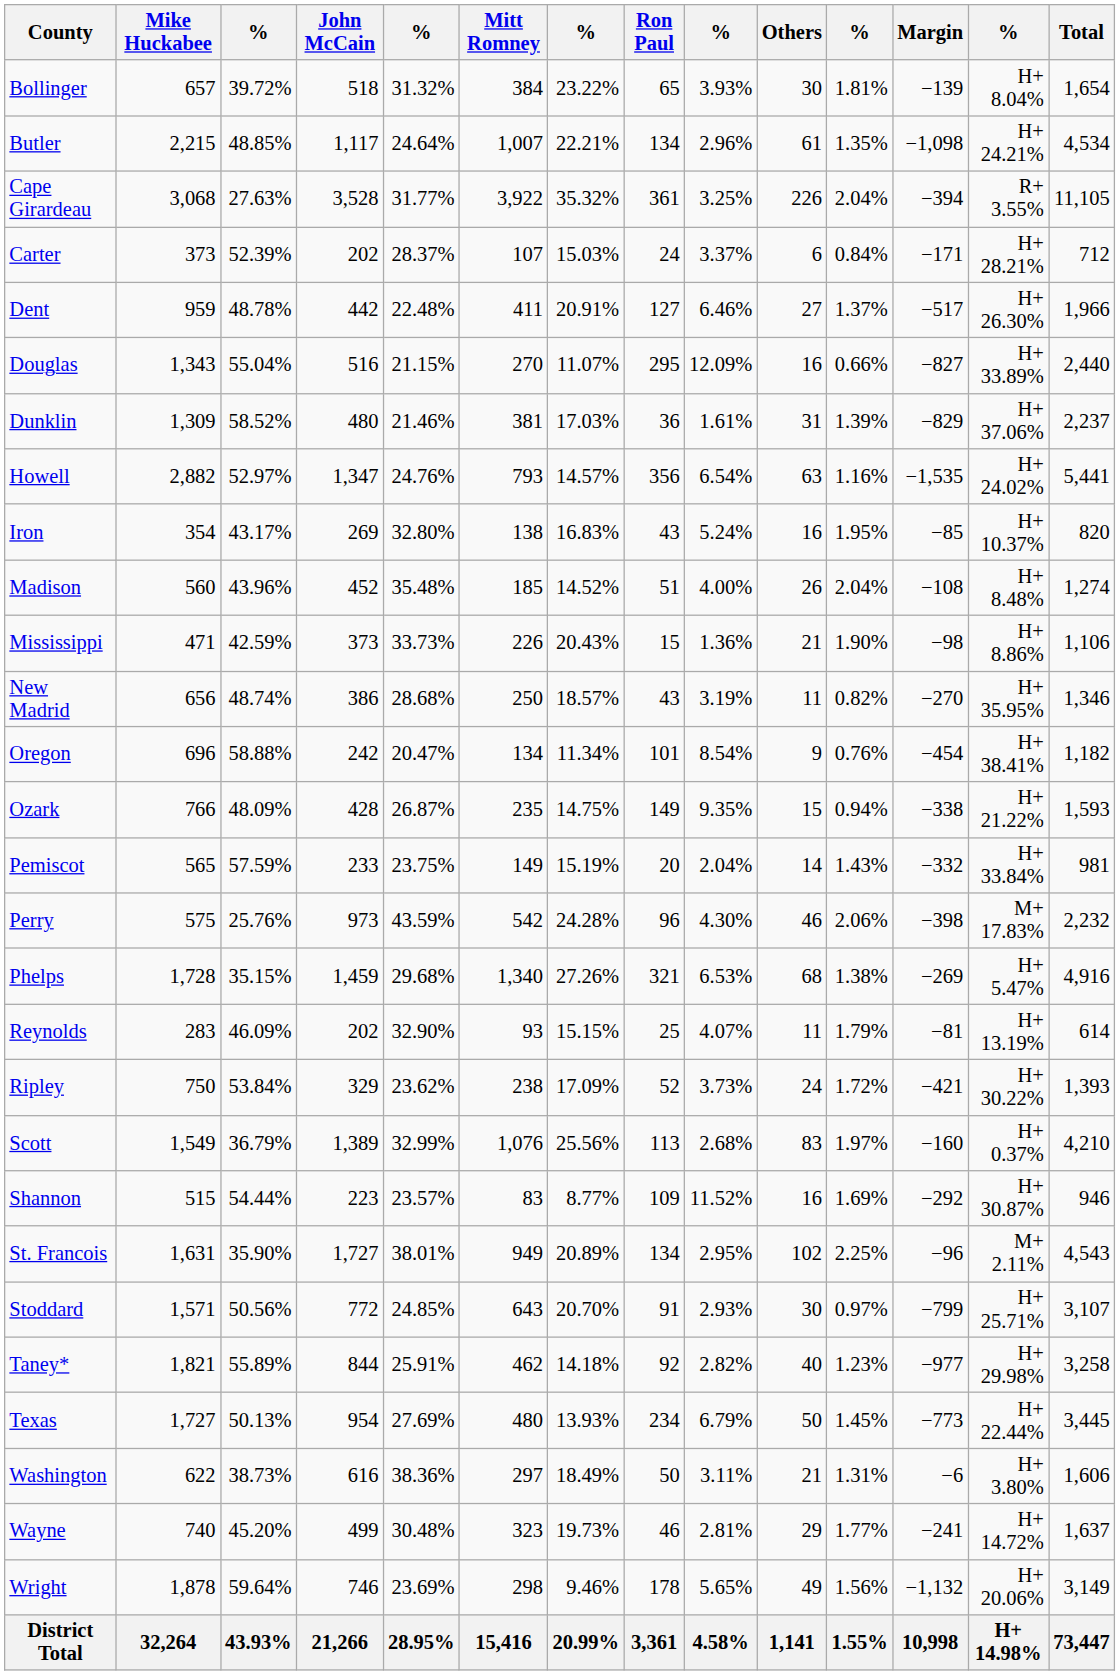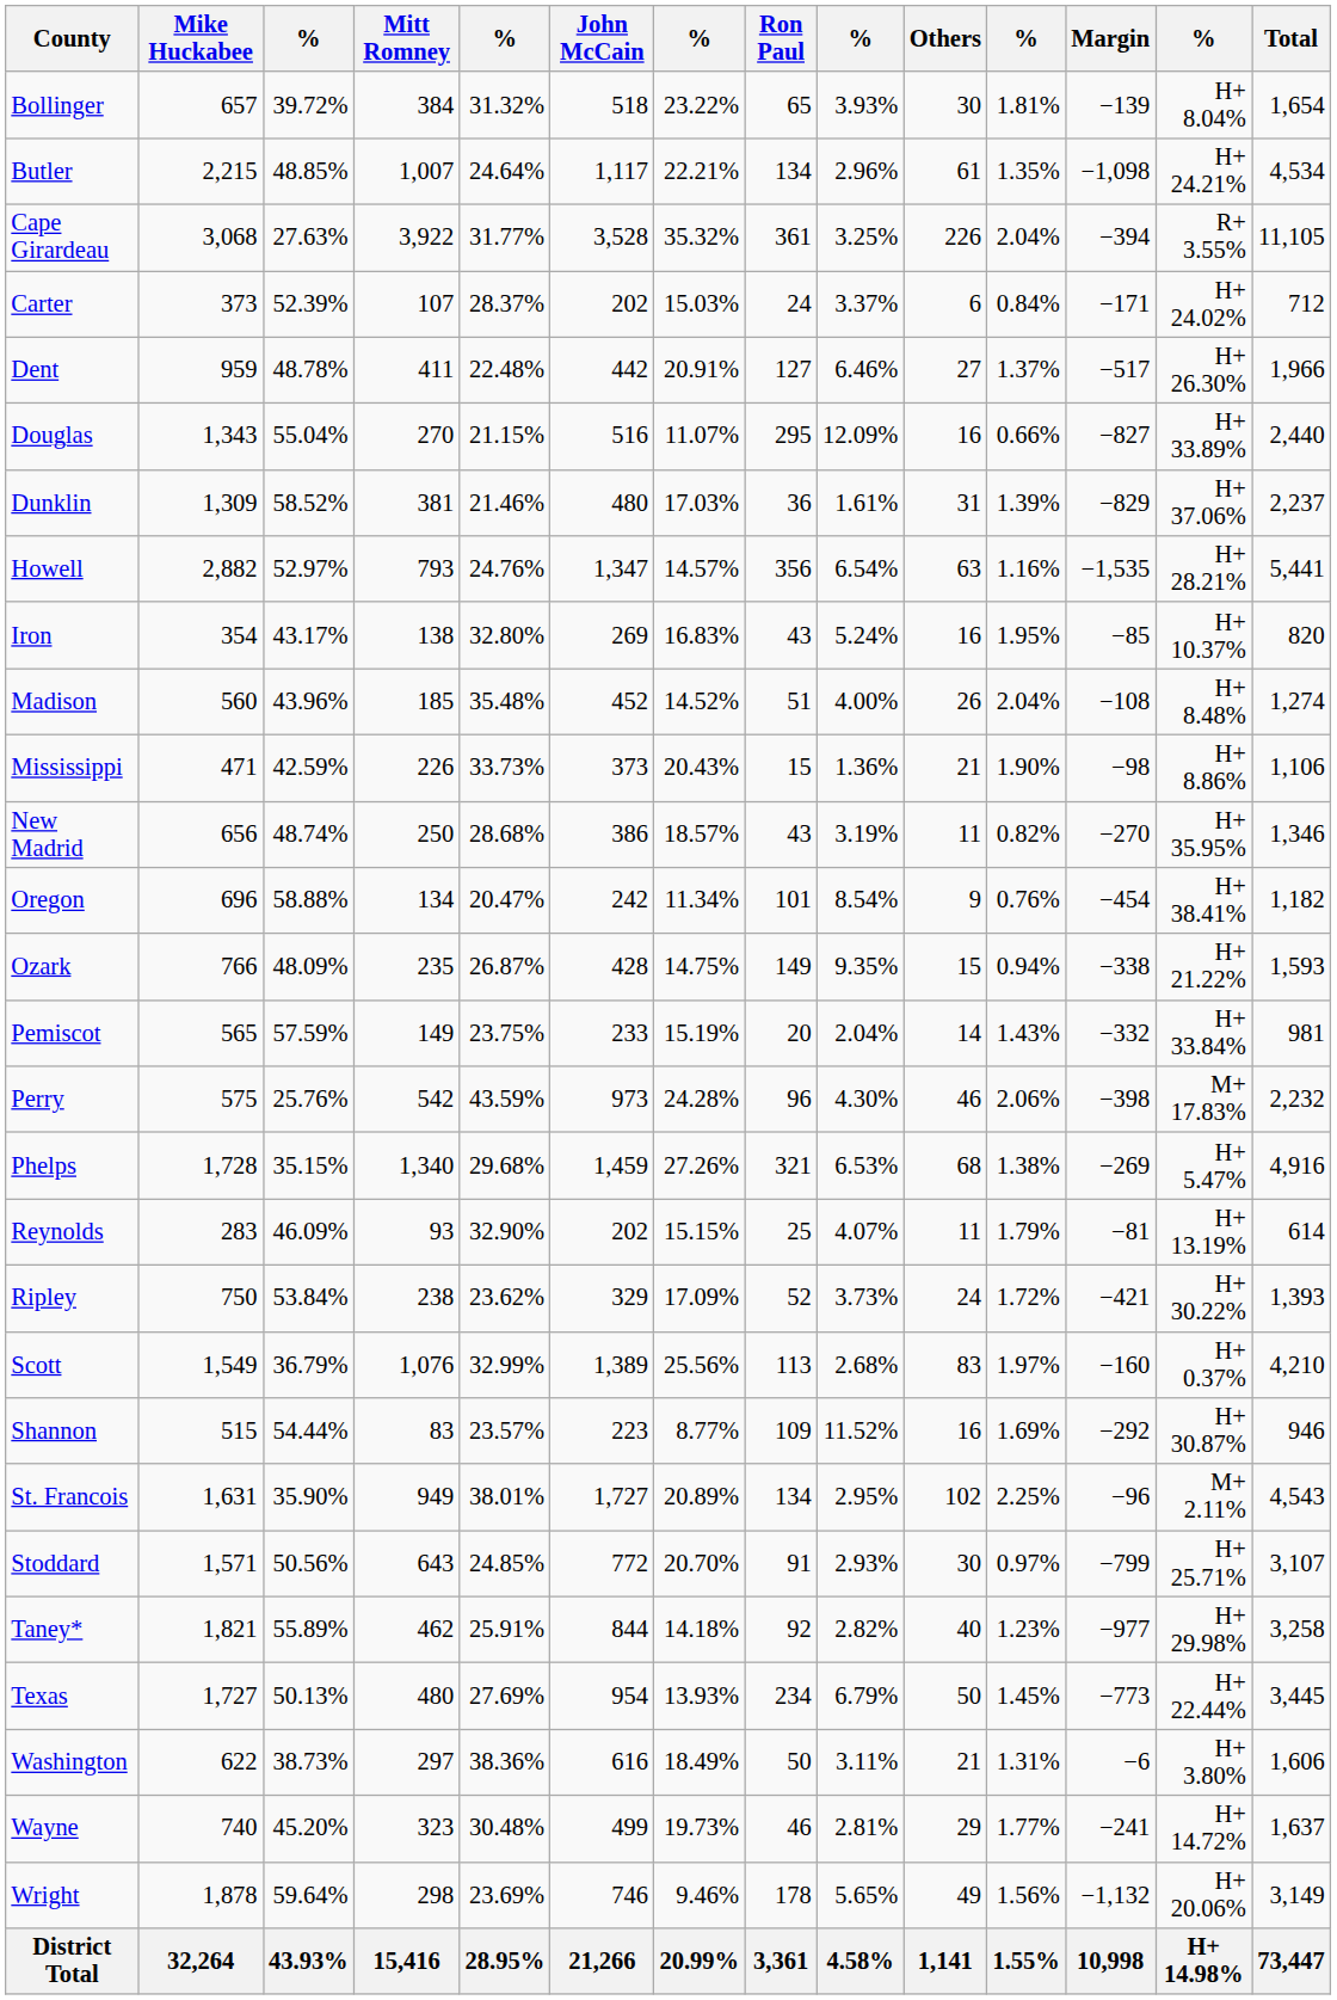 <table class="wikitable sortable" style="text-align:right">
 <tr>
 <th>County</th>
 <th><a href='#'>Mike Huckabee</a></th>
 <th>%</th>
+<th><a href='#'>Mitt Romney</a></th>
+<th>%</th>
 <th><a href='#'>John McCain</a></th>
-<th>%</th>
-<th><a href='#'>Mitt Romney</a></th>
 <th>%</th>
 <th><a href='#'>Ron Paul</a></th>
 <th>%</th>
 <th>Others</th>
 <th>%</th>
 <th>Margin</th>
 <th>%</th>
 <th>Total</th>
 </tr>
 <tr>
 <td align=left><a href='#'>Bollinger</a></td>
 <td>657</td>
 <td>39.72%</td>
+<td>384</td>
+<td>31.32%</td>
 <td>518</td>
-<td>31.32%</td>
-<td>384</td>
 <td>23.22%</td>
 <td>65</td>
 <td>3.93%</td>
 <td>30</td>
 <td>1.81%</td>
 <td>−139</td>
 <td>H+ 8.04%</td>
 <td>1,654</td>
 </tr>
 <tr>
 <td align=left><a href='#'>Butler</a></td>
 <td>2,215</td>
 <td>48.85%</td>
+<td>1,007</td>
+<td>24.64%</td>
 <td>1,117</td>
-<td>24.64%</td>
-<td>1,007</td>
 <td>22.21%</td>
 <td>134</td>
 <td>2.96%</td>
 <td>61</td>
 <td>1.35%</td>
 <td>−1,098</td>
 <td>H+ 24.21%</td>
 <td>4,534</td>
 </tr>
 <tr>
 <td align=left><a href='#'>Cape Girardeau</a></td>
 <td>3,068</td>
 <td>27.63%</td>
+<td>3,922</td>
+<td>31.77%</td>
 <td>3,528</td>
-<td>31.77%</td>
-<td>3,922</td>
 <td>35.32%</td>
 <td>361</td>
 <td>3.25%</td>
 <td>226</td>
 <td>2.04%</td>
 <td>−394</td>
 <td>R+ 3.55%</td>
 <td>11,105</td>
 </tr>
 <tr>
 <td align=left><a href='#'>Carter</a></td>
 <td>373</td>
 <td>52.39%</td>
+<td>107</td>
+<td>28.37%</td>
 <td>202</td>
-<td>28.37%</td>
-<td>107</td>
 <td>15.03%</td>
 <td>24</td>
 <td>3.37%</td>
 <td>6</td>
 <td>0.84%</td>
 <td>−171</td>
-<td>H+ 28.21%</td>
+<td>H+ 24.02%</td>
 <td>712</td>
 </tr>
 <tr>
 <td align=left><a href='#'>Dent</a></td>
 <td>959</td>
 <td>48.78%</td>
+<td>411</td>
+<td>22.48%</td>
 <td>442</td>
-<td>22.48%</td>
-<td>411</td>
 <td>20.91%</td>
 <td>127</td>
 <td>6.46%</td>
 <td>27</td>
 <td>1.37%</td>
 <td>−517</td>
 <td>H+ 26.30%</td>
 <td>1,966</td>
 </tr>
 <tr>
 <td align=left><a href='#'>Douglas</a></td>
 <td>1,343</td>
 <td>55.04%</td>
+<td>270</td>
+<td>21.15%</td>
 <td>516</td>
-<td>21.15%</td>
-<td>270</td>
 <td>11.07%</td>
 <td>295</td>
 <td>12.09%</td>
 <td>16</td>
 <td>0.66%</td>
 <td>−827</td>
 <td>H+ 33.89%</td>
 <td>2,440</td>
 </tr>
 <tr>
 <td align=left><a href='#'>Dunklin</a></td>
 <td>1,309</td>
 <td>58.52%</td>
+<td>381</td>
+<td>21.46%</td>
 <td>480</td>
-<td>21.46%</td>
-<td>381</td>
 <td>17.03%</td>
 <td>36</td>
 <td>1.61%</td>
 <td>31</td>
 <td>1.39%</td>
 <td>−829</td>
 <td>H+ 37.06%</td>
 <td>2,237</td>
 </tr>
 <tr>
 <td align=left><a href='#'>Howell</a></td>
 <td>2,882</td>
 <td>52.97%</td>
+<td>793</td>
+<td>24.76%</td>
 <td>1,347</td>
-<td>24.76%</td>
-<td>793</td>
 <td>14.57%</td>
 <td>356</td>
 <td>6.54%</td>
 <td>63</td>
 <td>1.16%</td>
 <td>−1,535</td>
-<td>H+ 24.02%</td>
+<td>H+ 28.21%</td>
 <td>5,441</td>
 </tr>
 <tr>
 <td align=left><a href='#'>Iron</a></td>
 <td>354</td>
 <td>43.17%</td>
+<td>138</td>
+<td>32.80%</td>
 <td>269</td>
-<td>32.80%</td>
-<td>138</td>
 <td>16.83%</td>
 <td>43</td>
 <td>5.24%</td>
 <td>16</td>
 <td>1.95%</td>
 <td>−85</td>
 <td>H+ 10.37%</td>
 <td>820</td>
 </tr>
 <tr>
 <td align=left><a href='#'>Madison</a></td>
 <td>560</td>
 <td>43.96%</td>
+<td>185</td>
+<td>35.48%</td>
 <td>452</td>
-<td>35.48%</td>
-<td>185</td>
 <td>14.52%</td>
 <td>51</td>
 <td>4.00%</td>
 <td>26</td>
 <td>2.04%</td>
 <td>−108</td>
 <td>H+ 8.48%</td>
 <td>1,274</td>
 </tr>
 <tr>
 <td align=left><a href='#'>Mississippi</a></td>
 <td>471</td>
 <td>42.59%</td>
+<td>226</td>
+<td>33.73%</td>
 <td>373</td>
-<td>33.73%</td>
-<td>226</td>
 <td>20.43%</td>
 <td>15</td>
 <td>1.36%</td>
 <td>21</td>
 <td>1.90%</td>
 <td>−98</td>
 <td>H+ 8.86%</td>
 <td>1,106</td>
 </tr>
 <tr>
 <td align=left><a href='#'>New Madrid</a></td>
 <td>656</td>
 <td>48.74%</td>
+<td>250</td>
+<td>28.68%</td>
 <td>386</td>
-<td>28.68%</td>
-<td>250</td>
 <td>18.57%</td>
 <td>43</td>
 <td>3.19%</td>
 <td>11</td>
 <td>0.82%</td>
 <td>−270</td>
 <td>H+ 35.95%</td>
 <td>1,346</td>
 </tr>
 <tr>
 <td align=left><a href='#'>Oregon</a></td>
 <td>696</td>
 <td>58.88%</td>
+<td>134</td>
+<td>20.47%</td>
 <td>242</td>
-<td>20.47%</td>
-<td>134</td>
 <td>11.34%</td>
 <td>101</td>
 <td>8.54%</td>
 <td>9</td>
 <td>0.76%</td>
 <td>−454</td>
 <td>H+ 38.41%</td>
 <td>1,182</td>
 </tr>
 <tr>
 <td align=left><a href='#'>Ozark</a></td>
 <td>766</td>
 <td>48.09%</td>
+<td>235</td>
+<td>26.87%</td>
 <td>428</td>
-<td>26.87%</td>
-<td>235</td>
 <td>14.75%</td>
 <td>149</td>
 <td>9.35%</td>
 <td>15</td>
 <td>0.94%</td>
 <td>−338</td>
 <td>H+ 21.22%</td>
 <td>1,593</td>
 </tr>
 <tr>
 <td align=left><a href='#'>Pemiscot</a></td>
 <td>565</td>
 <td>57.59%</td>
+<td>149</td>
+<td>23.75%</td>
 <td>233</td>
-<td>23.75%</td>
-<td>149</td>
 <td>15.19%</td>
 <td>20</td>
 <td>2.04%</td>
 <td>14</td>
 <td>1.43%</td>
 <td>−332</td>
 <td>H+ 33.84%</td>
 <td>981</td>
 </tr>
 <tr>
 <td align=left><a href='#'>Perry</a></td>
 <td>575</td>
 <td>25.76%</td>
+<td>542</td>
+<td>43.59%</td>
 <td>973</td>
-<td>43.59%</td>
-<td>542</td>
 <td>24.28%</td>
 <td>96</td>
 <td>4.30%</td>
 <td>46</td>
 <td>2.06%</td>
 <td>−398</td>
 <td>M+ 17.83%</td>
 <td>2,232</td>
 </tr>
 <tr>
 <td align=left><a href='#'>Phelps</a></td>
 <td>1,728</td>
 <td>35.15%</td>
+<td>1,340</td>
+<td>29.68%</td>
 <td>1,459</td>
-<td>29.68%</td>
-<td>1,340</td>
 <td>27.26%</td>
 <td>321</td>
 <td>6.53%</td>
 <td>68</td>
 <td>1.38%</td>
 <td>−269</td>
 <td>H+ 5.47%</td>
 <td>4,916</td>
 </tr>
 <tr>
 <td align=left><a href='#'>Reynolds</a></td>
 <td>283</td>
 <td>46.09%</td>
+<td>93</td>
+<td>32.90%</td>
 <td>202</td>
-<td>32.90%</td>
-<td>93</td>
 <td>15.15%</td>
 <td>25</td>
 <td>4.07%</td>
 <td>11</td>
 <td>1.79%</td>
 <td>−81</td>
 <td>H+ 13.19%</td>
 <td>614</td>
 </tr>
 <tr>
 <td align=left><a href='#'>Ripley</a></td>
 <td>750</td>
 <td>53.84%</td>
+<td>238</td>
+<td>23.62%</td>
 <td>329</td>
-<td>23.62%</td>
-<td>238</td>
 <td>17.09%</td>
 <td>52</td>
 <td>3.73%</td>
 <td>24</td>
 <td>1.72%</td>
 <td>−421</td>
 <td>H+ 30.22%</td>
 <td>1,393</td>
 </tr>
 <tr>
 <td align=left><a href='#'>Scott</a></td>
 <td>1,549</td>
 <td>36.79%</td>
+<td>1,076</td>
+<td>32.99%</td>
 <td>1,389</td>
-<td>32.99%</td>
-<td>1,076</td>
 <td>25.56%</td>
 <td>113</td>
 <td>2.68%</td>
 <td>83</td>
 <td>1.97%</td>
 <td>−160</td>
 <td>H+ 0.37%</td>
 <td>4,210</td>
 </tr>
 <tr>
 <td align=left><a href='#'>Shannon</a></td>
 <td>515</td>
 <td>54.44%</td>
+<td>83</td>
+<td>23.57%</td>
 <td>223</td>
-<td>23.57%</td>
-<td>83</td>
 <td>8.77%</td>
 <td>109</td>
 <td>11.52%</td>
 <td>16</td>
 <td>1.69%</td>
 <td>−292</td>
 <td>H+ 30.87%</td>
 <td>946</td>
 </tr>
 <tr>
 <td align=left><a href='#'>St. Francois</a></td>
 <td>1,631</td>
 <td>35.90%</td>
+<td>949</td>
+<td>38.01%</td>
 <td>1,727</td>
-<td>38.01%</td>
-<td>949</td>
 <td>20.89%</td>
 <td>134</td>
 <td>2.95%</td>
 <td>102</td>
 <td>2.25%</td>
 <td>−96</td>
 <td>M+ 2.11%</td>
 <td>4,543</td>
 </tr>
 <tr>
 <td align=left><a href='#'>Stoddard</a></td>
 <td>1,571</td>
 <td>50.56%</td>
+<td>643</td>
+<td>24.85%</td>
 <td>772</td>
-<td>24.85%</td>
-<td>643</td>
 <td>20.70%</td>
 <td>91</td>
 <td>2.93%</td>
 <td>30</td>
 <td>0.97%</td>
 <td>−799</td>
 <td>H+ 25.71%</td>
 <td>3,107</td>
 </tr>
 <tr>
 <td align=left><a href='#'>Taney*</a></td>
 <td>1,821</td>
 <td>55.89%</td>
+<td>462</td>
+<td>25.91%</td>
 <td>844</td>
-<td>25.91%</td>
-<td>462</td>
 <td>14.18%</td>
 <td>92</td>
 <td>2.82%</td>
 <td>40</td>
 <td>1.23%</td>
 <td>−977</td>
 <td>H+ 29.98%</td>
 <td>3,258</td>
 </tr>
 <tr>
 <td align=left><a href='#'>Texas</a></td>
 <td>1,727</td>
 <td>50.13%</td>
+<td>480</td>
+<td>27.69%</td>
 <td>954</td>
-<td>27.69%</td>
-<td>480</td>
 <td>13.93%</td>
 <td>234</td>
 <td>6.79%</td>
 <td>50</td>
 <td>1.45%</td>
 <td>−773</td>
 <td>H+ 22.44%</td>
 <td>3,445</td>
 </tr>
 <tr>
 <td align=left><a href='#'>Washington</a></td>
 <td>622</td>
 <td>38.73%</td>
+<td>297</td>
+<td>38.36%</td>
 <td>616</td>
-<td>38.36%</td>
-<td>297</td>
 <td>18.49%</td>
 <td>50</td>
 <td>3.11%</td>
 <td>21</td>
 <td>1.31%</td>
 <td>−6</td>
 <td>H+ 3.80%</td>
 <td>1,606</td>
 </tr>
 <tr>
 <td align=left><a href='#'>Wayne</a></td>
 <td>740</td>
 <td>45.20%</td>
+<td>323</td>
+<td>30.48%</td>
 <td>499</td>
-<td>30.48%</td>
-<td>323</td>
 <td>19.73%</td>
 <td>46</td>
 <td>2.81%</td>
 <td>29</td>
 <td>1.77%</td>
 <td>−241</td>
 <td>H+ 14.72%</td>
 <td>1,637</td>
 </tr>
 <tr>
 <td align=left><a href='#'>Wright</a></td>
 <td>1,878</td>
 <td>59.64%</td>
+<td>298</td>
+<td>23.69%</td>
 <td>746</td>
-<td>23.69%</td>
-<td>298</td>
 <td>9.46%</td>
 <td>178</td>
 <td>5.65%</td>
 <td>49</td>
 <td>1.56%</td>
 <td>−1,132</td>
 <td>H+ 20.06%</td>
 <td>3,149</td>
 </tr>
 <tr>
 <th>District Total</th>
 <th>32,264</th>
 <th>43.93%</th>
+<th>15,416</th>
+<th>28.95%</th>
 <th>21,266</th>
-<th>28.95%</th>
-<th>15,416</th>
 <th>20.99%</th>
 <th>3,361</th>
 <th>4.58%</th>
 <th>1,141</th>
 <th>1.55%</th>
 <th>10,998</th>
 <th>H+ 14.98%</th>
 <th>73,447</th>
 </tr>
 </table>
